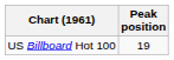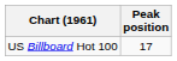 <table class="wikitable sortable">
 <tr>
 <th align="center">Chart (1961)</th>
 <th align="center">Peak<br>position</th>
 </tr>
 <tr>
 <td>US <em><a href='#'>Billboard</a></em> Hot 100</td>
-<td align="center">19</td>
+<td align="center">17</td>
 </tr>
 </table>
